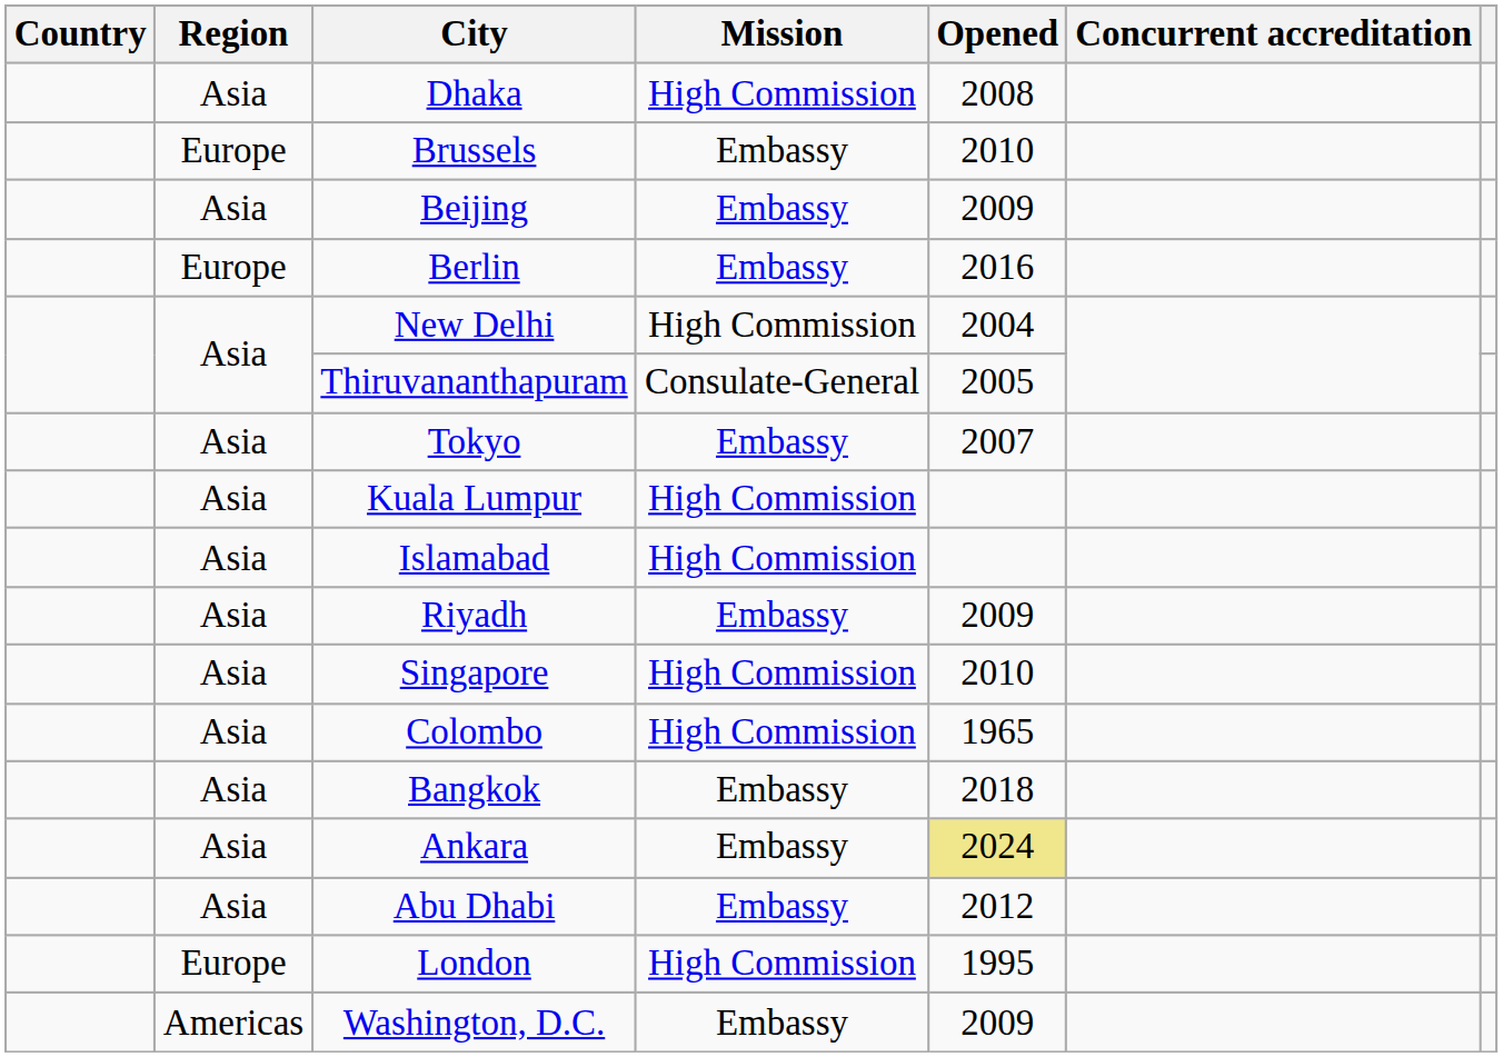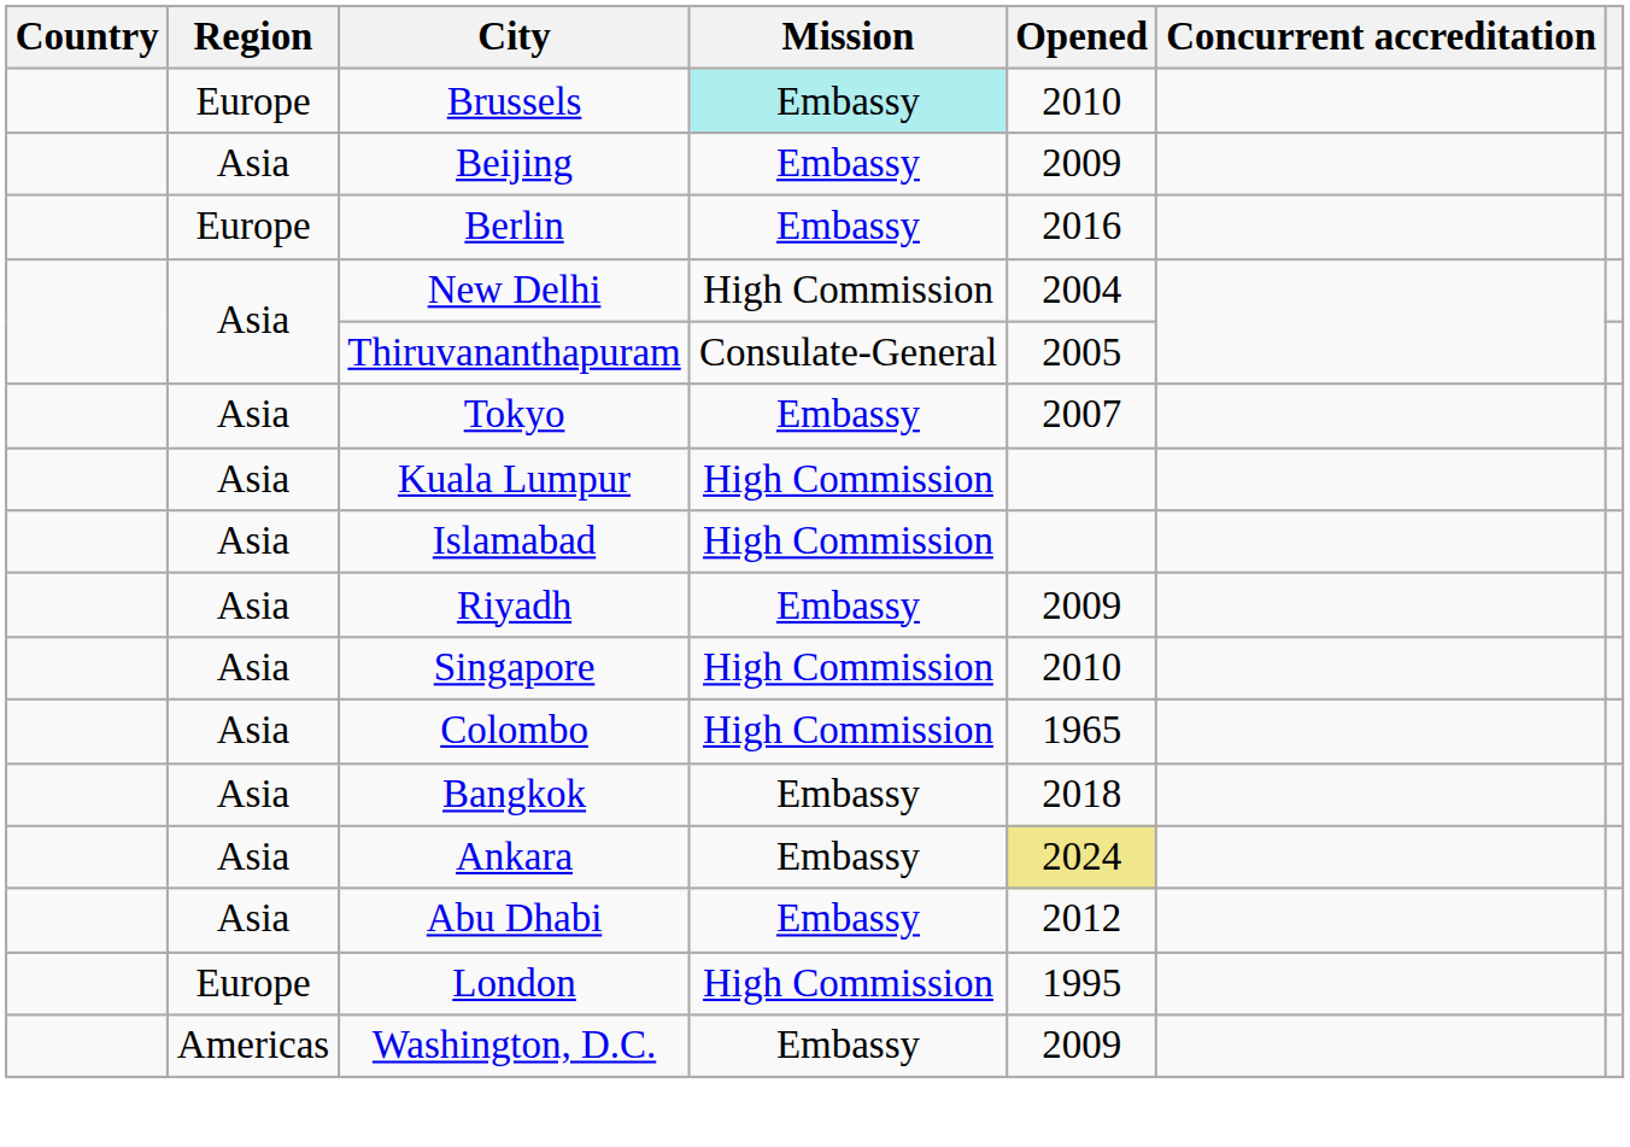 <table class="wikitable sortable">
 <tr>
 <th scope="col">Country</th>
 <th scope="col">Region</th>
 <th scope="col">City</th>
 <th scope="col">Mission</th>
 <th scope="col">Opened</th>
 <th scope="col" class="unsortable">Concurrent accreditation</th>
 <th scope="col" class="unsortable"></th>
 </tr>
 <tr>
 <td></td>
-<td style="text-align:center;">Asia</td>
-<td style="text-align:center;"><a href='#'>Dhaka</a></td>
-<td style="text-align:center;"><a href='#'>High Commission</a></td>
-<td style="text-align:center;">2008</td>
-<td></td>
-<td style="text-align:center;"></td>
-</tr>
-<tr>
-<td></td>
 <td style="text-align:center;">Europe</td>
 <td style="text-align:center;"><a href='#'>Brussels</a></td>
-<td style="text-align:center;">Embassy</td>
+<td style="background: paleturquoise; text-align:center;">Embassy</td>
 <td style="text-align:center;">2010</td>
 <td></td>
 <td style="text-align:center;"></td>
 </tr>
 <tr>
 <td></td>
 <td style="text-align:center;">Asia</td>
 <td style="text-align:center;"><a href='#'>Beijing</a></td>
 <td style="text-align:center;"><a href='#'>Embassy</a></td>
 <td style="text-align:center;">2009</td>
 <td></td>
 <td style="text-align:center;"></td>
 </tr>
 <tr>
 <td></td>
 <td style="text-align:center;">Europe</td>
 <td style="text-align:center;"><a href='#'>Berlin</a></td>
 <td style="text-align:center;"><a href='#'>Embassy</a></td>
 <td style="text-align:center;">2016</td>
 <td></td>
 <td style="text-align:center;"></td>
 </tr>
 <tr>
 <td rowspan="2"></td>
 <td style="text-align:center;" rowspan="2">Asia</td>
 <td style="text-align:center;"><a href='#'>New Delhi</a></td>
 <td style="text-align:center;">High Commission</td>
 <td style="text-align:center;">2004</td>
 <td rowspan="2"></td>
 <td style="text-align:center;"></td>
 </tr>
 <tr>
 <td style="text-align:center;"><a href='#'>Thiruvananthapuram</a></td>
 <td style="text-align:center;">Consulate-General</td>
 <td style="text-align:center;">2005</td>
 <td style="text-align:center;"></td>
 </tr>
 <tr>
 <td></td>
 <td style="text-align:center;">Asia</td>
 <td style="text-align:center;"><a href='#'>Tokyo</a></td>
 <td style="text-align:center;"><a href='#'>Embassy</a></td>
 <td style="text-align:center;">2007</td>
 <td></td>
 <td style="text-align:center;"></td>
 </tr>
 <tr>
 <td></td>
 <td style="text-align:center;">Asia</td>
 <td style="text-align:center;"><a href='#'>Kuala Lumpur</a></td>
 <td style="text-align:center;"><a href='#'>High Commission</a></td>
 <td style="text-align:center;"></td>
 <td></td>
 <td style="text-align:center;"></td>
 </tr>
 <tr>
 <td></td>
 <td style="text-align:center;">Asia</td>
 <td style="text-align:center;"><a href='#'>Islamabad</a></td>
 <td style="text-align:center;"><a href='#'>High Commission</a></td>
 <td style="text-align:center;"></td>
 <td></td>
 <td style="text-align:center;"></td>
 </tr>
 <tr>
 <td></td>
 <td style="text-align:center;">Asia</td>
 <td style="text-align:center;"><a href='#'>Riyadh</a></td>
 <td style="text-align:center;"><a href='#'>Embassy</a></td>
 <td style="text-align:center;">2009</td>
 <td></td>
 <td style="text-align:center;"></td>
 </tr>
 <tr>
 <td></td>
 <td style="text-align:center;">Asia</td>
 <td style="text-align:center;"><a href='#'>Singapore</a></td>
 <td style="text-align:center;"><a href='#'>High Commission</a></td>
 <td style="text-align:center;">2010</td>
 <td></td>
 <td style="text-align:center;"></td>
 </tr>
 <tr>
 <td></td>
 <td style="text-align:center;">Asia</td>
 <td style="text-align:center;"><a href='#'>Colombo</a></td>
 <td style="text-align:center;"><a href='#'>High Commission</a></td>
 <td style="text-align:center;">1965</td>
 <td></td>
 <td style="text-align:center;"></td>
 </tr>
 <tr>
 <td></td>
 <td style="text-align:center;">Asia</td>
 <td style="text-align:center;"><a href='#'>Bangkok</a></td>
 <td style="text-align:center;">Embassy</td>
 <td style="text-align:center;">2018</td>
 <td></td>
 <td style="text-align:center;"></td>
 </tr>
 <tr>
 <td></td>
 <td style="text-align:center;">Asia</td>
 <td style="text-align:center;"><a href='#'>Ankara</a></td>
 <td style="text-align:center;">Embassy</td>
 <td style="background: khaki; text-align:center;">2024</td>
 <td></td>
 <td style="text-align:center;"></td>
 </tr>
 <tr>
 <td></td>
 <td style="text-align:center;">Asia</td>
 <td style="text-align:center;"><a href='#'>Abu Dhabi</a></td>
 <td style="text-align:center;"><a href='#'>Embassy</a></td>
 <td style="text-align:center;">2012</td>
 <td></td>
 <td style="text-align:center;"></td>
 </tr>
 <tr>
 <td></td>
 <td style="text-align:center;">Europe</td>
 <td style="text-align:center;"><a href='#'>London</a></td>
 <td style="text-align:center;"><a href='#'>High Commission</a></td>
 <td style="text-align:center;">1995</td>
 <td></td>
 <td style="text-align:center;"></td>
 </tr>
 <tr>
 <td></td>
 <td style="text-align:center;">Americas</td>
 <td style="text-align:center;"><a href='#'>Washington, D.C.</a></td>
 <td style="text-align:center;">Embassy</td>
 <td style="text-align:center;">2009</td>
 <td></td>
 <td style="text-align:center;"></td>
 </tr>
 </table>
